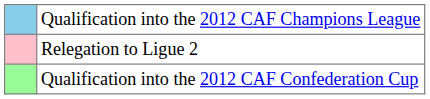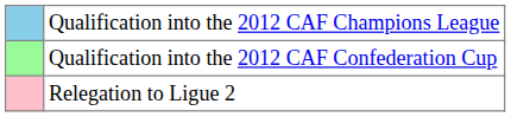 <table bgcolor="#f7f8ff" cellpadding="3" cellspacing="0" border="1" style="font-size: 95%; border: gray solid 1px; border-collapse: collapse;text-align:center;">
 <tr>
 <td style="background: #87ceeb;" width="20"></td>
 <td bgcolor="#ffffff" align="left">Qualification into the <a href='#'>2012 CAF Champions League</a></td>
 </tr>
 <tr>
+<td style="background: #98fb98;" width="20"></td>
+<td bgcolor="#ffffff" align="left">Qualification into the <a href='#'>2012 CAF Confederation Cup</a></td>
+</tr>
+<tr>
 <td style="background: #ffc0cb;" width="20"></td>
 <td bgcolor="#ffffff" align="left">Relegation to Ligue 2</td>
 </tr>
-<tr>
-<td style="background: #98fb98;" width="20"></td>
-<td bgcolor="#ffffff" align="left">Qualification into the <a href='#'>2012 CAF Confederation Cup</a></td>
-</tr>
 </table>
